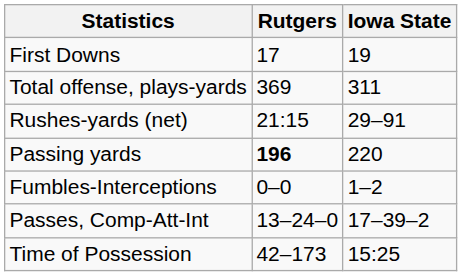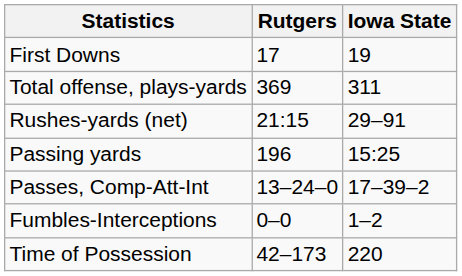 <table class="wikitable">
 <tr>
 <th>Statistics</th>
 <th>Rutgers</th>
 <th>Iowa State</th>
 </tr>
 <tr>
 <td>First Downs</td>
 <td>17</td>
 <td>19</td>
 </tr>
 <tr>
 <td>Total offense, plays-yards</td>
 <td>369</td>
 <td>311</td>
 </tr>
 <tr>
 <td>Rushes-yards (net)</td>
 <td>21:15</td>
 <td>29–91</td>
 </tr>
 <tr>
 <td>Passing yards</td>
-<td><strong>196</strong></td>
-<td>220</td>
+<td>196</td>
+<td>15:25</td>
+</tr>
+<tr>
+<td>Passes, Comp-Att-Int</td>
+<td>13–24–0</td>
+<td>17–39–2</td>
 </tr>
 <tr>
 <td>Fumbles-Interceptions</td>
 <td>0–0</td>
 <td>1–2</td>
 </tr>
 <tr>
-<td>Passes, Comp-Att-Int</td>
-<td>13–24–0</td>
-<td>17–39–2</td>
-</tr>
-<tr>
 <td>Time of Possession</td>
 <td>42–173</td>
-<td>15:25</td>
+<td>220</td>
 </tr>
 </table>
